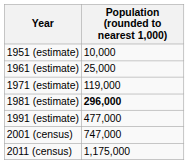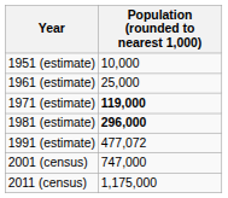 <table class="wikitable">
 <tr>
 <th>Year</th>
 <th scope="col" width="150">Population (rounded to nearest 1,000)</th>
 </tr>
 <tr>
 <td>1951 (estimate)</td>
 <td>10,000</td>
 </tr>
 <tr>
 <td>1961 (estimate)</td>
 <td>25,000</td>
 </tr>
 <tr>
 <td>1971 (estimate)</td>
-<td>119,000</td>
+<td><strong>119,000</strong></td>
 </tr>
 <tr>
 <td>1981 (estimate)</td>
 <td><strong>296,000</strong></td>
 </tr>
 <tr>
 <td>1991 (estimate)</td>
-<td>477,000</td>
+<td>477,072</td>
 </tr>
 <tr>
 <td>2001 (census)</td>
 <td>747,000</td>
 </tr>
 <tr>
 <td>2011 (census)</td>
 <td>1,175,000</td>
 </tr>
 </table>
